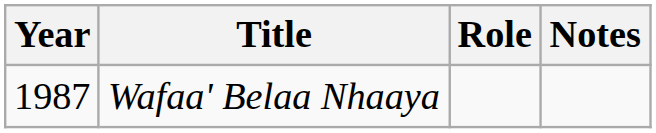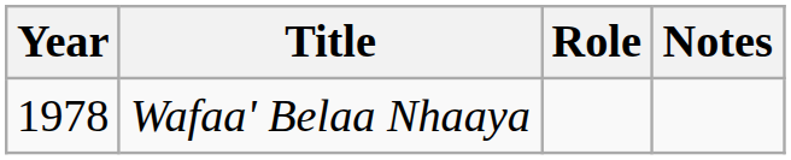 <table class="wikitable sortable">
 <tr>
 <th>Year</th>
 <th>Title</th>
 <th>Role</th>
 <th class="unsortable">Notes</th>
 </tr>
 <tr>
-<td>1987</td>
+<td>1978</td>
 <td><em>Wafaa' Belaa Nhaaya</em></td>
 <td></td>
 <td></td>
 </tr>
 </table>
